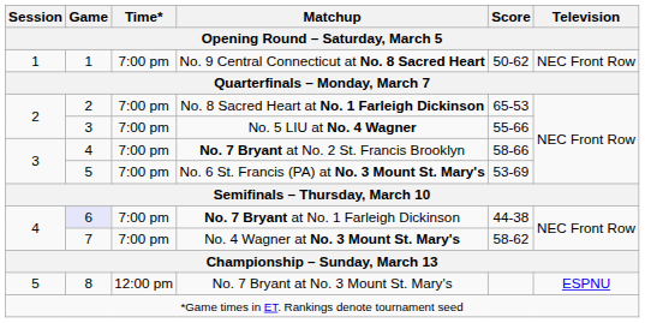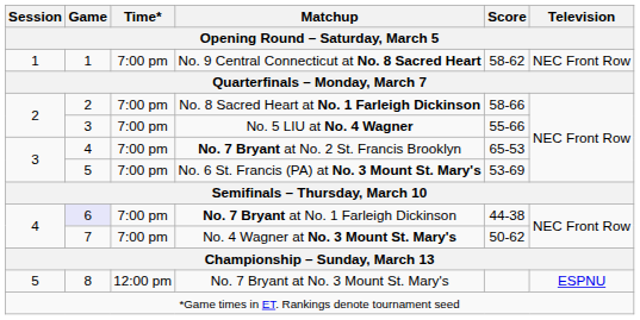 <table class="wikitable" style="font-size: 95%;text-align:center">
 <tr>
 <th>Session</th>
 <th>Game</th>
 <th>Time*</th>
 <th>Matchup</th>
 <th>Score</th>
 <th>Television</th>
 </tr>
 <tr>
 <th colspan="6">Opening Round – Saturday, March 5</th>
 </tr>
 <tr>
 <td>1</td>
 <td>1</td>
 <td>7:00 pm</td>
 <td>No. 9 Central Connecticut at <strong>No. 8 Sacred Heart</strong></td>
-<td>50-62</td>
+<td>58-62</td>
 <td>NEC Front Row</td>
 </tr>
 <tr>
 <th colspan="6">Quarterfinals – Monday, March 7</th>
 </tr>
 <tr>
 <td rowspan="2">2</td>
 <td>2</td>
 <td>7:00 pm</td>
 <td>No. 8 Sacred Heart at <strong>No. 1 Farleigh Dickinson</strong></td>
-<td>65-53</td>
+<td>58-66</td>
 <td rowspan="4">NEC Front Row</td>
 </tr>
 <tr>
 <td>3</td>
 <td>7:00 pm</td>
 <td>No. 5 LIU at <strong>No. 4 Wagner</strong></td>
 <td>55-66</td>
 </tr>
 <tr>
 <td rowspan="2">3</td>
 <td>4</td>
 <td>7:00 pm</td>
 <td><strong>No. 7 Bryant</strong> at No. 2 St. Francis Brooklyn</td>
-<td>58-66</td>
+<td>65-53</td>
 </tr>
 <tr>
 <td>5</td>
 <td>7:00 pm</td>
 <td>No. 6 St. Francis (PA) at <strong>No. 3 Mount St. Mary's</strong></td>
 <td>53-69</td>
 </tr>
 <tr>
 <th colspan="6">Semifinals – Thursday, March 10</th>
 </tr>
 <tr>
 <td rowspan="2">4</td>
 <td style="background: lavender;">6</td>
 <td>7:00 pm</td>
 <td><strong>No. 7 Bryant</strong> at No. 1 Farleigh Dickinson</td>
 <td>44-38</td>
 <td rowspan="2">NEC Front Row</td>
 </tr>
 <tr>
 <td>7</td>
 <td>7:00 pm</td>
 <td>No. 4 Wagner at <strong>No. 3 Mount St. Mary's</strong></td>
-<td>58-62</td>
+<td>50-62</td>
 </tr>
 <tr>
 <th colspan="6">Championship – Sunday, March 13</th>
 </tr>
 <tr>
 <td>5</td>
 <td>8</td>
 <td>12:00 pm</td>
 <td>No. 7 Bryant at No. 3 Mount St. Mary's</td>
 <td></td>
 <td><a href='#'>ESPNU</a></td>
 </tr>
 <tr>
 <td colspan="6"><small>*Game times in <a href='#'>ET</a>. Rankings denote tournament seed</small></td>
 </tr>
 </table>
